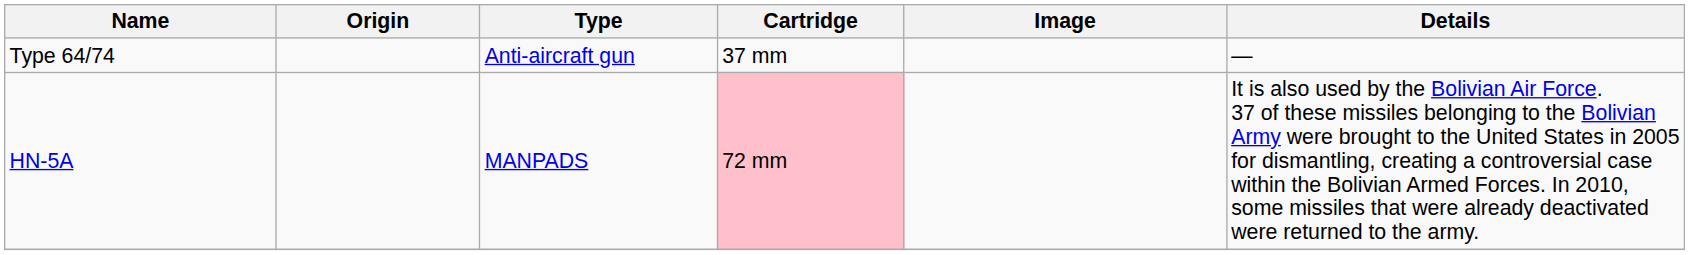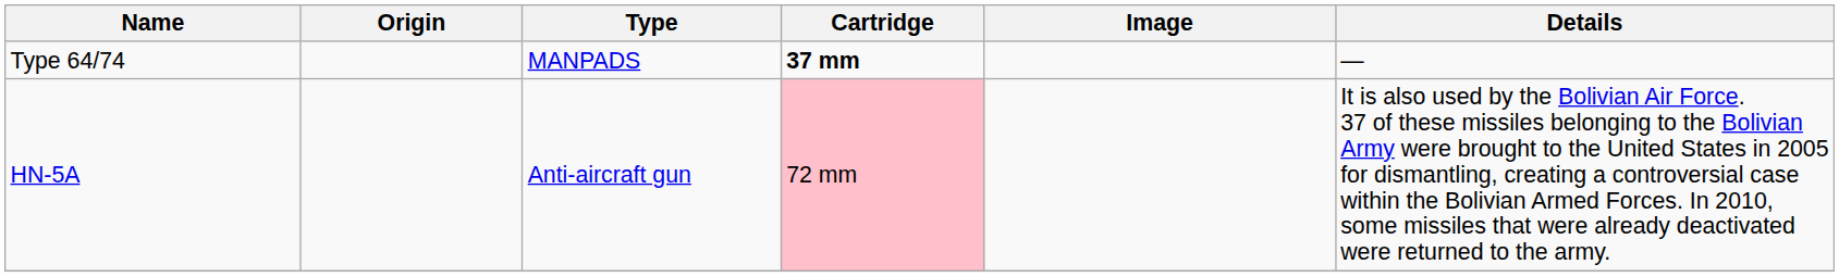 <table class="wikitable" border="0" style="width:100%">
 <tr>
 <th style="text-align: center; width:16%;">Name</th>
 <th style="text-align: center; width:12%;">Origin</th>
 <th style="text-align: center; width:14%;">Type</th>
 <th style="text-align: center; width:11%;">Cartridge</th>
 <th style="text-align: center; width:19%;">Image</th>
 <th style="text-align: center; width:27%;">Details</th>
 </tr>
 <tr>
 <td>Type 64/74</td>
 <td></td>
-<td><a href='#'>Anti-aircraft gun</a></td>
-<td>37 mm</td>
+<td><a href='#'>MANPADS</a></td>
+<td><strong>37 mm</strong></td>
 <td></td>
 <td>—</td>
 </tr>
 <tr>
 <td><a href='#'>HN-5A</a></td>
 <td></td>
-<td><a href='#'>MANPADS</a></td>
+<td><a href='#'>Anti-aircraft gun</a></td>
 <td style="background: pink;">72 mm</td>
 <td></td>
 <td>It is also used by the <a href='#'>Bolivian Air Force</a>.<br>37 of these missiles belonging to the <a href='#'>Bolivian Army</a> were brought to the United States in 2005 for dismantling, creating a controversial case within the Bolivian Armed Forces. In 2010, some missiles that were already deactivated were returned to the army.</td>
 </tr>
 <tr>
 </tr>
 </table>
